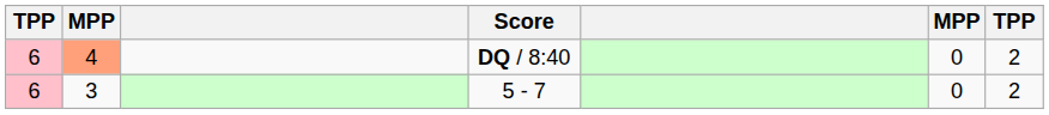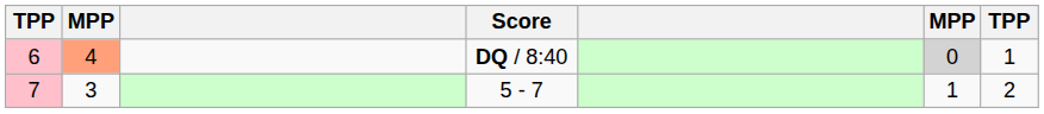 <table class="wikitable" style="text-align: center;" |>
 <tr>
 <th width="35">TPP</th>
 <th width="35">MPP</th>
 <th width="250"></th>
 <th width="75">Score</th>
 <th width="250"></th>
 <th width="35">MPP</th>
 <th width="35">TPP</th>
 </tr>
 <tr>
 <td bgcolor=pink>6</td>
 <td style="background: lightsalmon;">4</td>
 <td style="text-align:left;"></td>
 <td><strong>DQ</strong> / 8:40</td>
 <td style="text-align:left;" bgcolor="ccffcc"><strong></strong></td>
-<td>0</td>
-<td>2</td>
+<td style="background: lightgrey;">0</td>
+<td>1</td>
 </tr>
 <tr>
-<td bgcolor=pink>6</td>
+<td bgcolor=pink>7</td>
 <td>3</td>
 <td style="text-align:left;" bgcolor="ccffcc"></td>
 <td>5 - 7</td>
 <td style="text-align:left;" bgcolor="ccffcc"><strong></strong></td>
-<td>0</td>
+<td>1</td>
 <td>2</td>
 </tr>
 </table>
